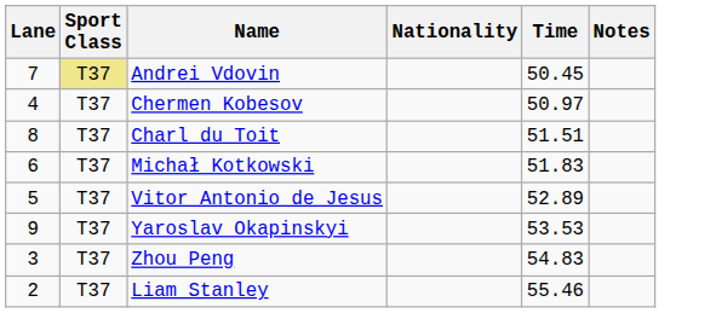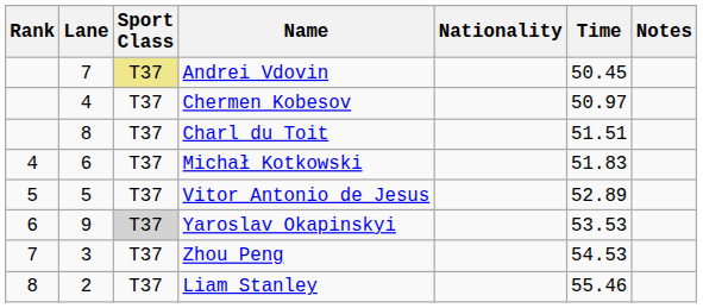 <table class="wikitable sortable" style="text-align:center">
 <tr>
+<th>Rank</th>
 <th>Lane</th>
 <th>Sport<br>Class</th>
 <th>Name</th>
 <th>Nationality</th>
 <th>Time</th>
 <th>Notes</th>
 </tr>
 <tr>
+<td></td>
 <td>7</td>
 <td style="background: khaki;">T37</td>
 <td align="left"><a href='#'>Andrei Vdovin</a></td>
 <td align="left"></td>
 <td>50.45</td>
 <td></td>
 </tr>
 <tr>
+<td></td>
 <td>4</td>
 <td>T37</td>
 <td align="left"><a href='#'>Chermen Kobesov</a></td>
 <td align="left"></td>
 <td>50.97</td>
 <td></td>
 </tr>
 <tr>
+<td></td>
 <td>8</td>
 <td>T37</td>
 <td align="left"><a href='#'>Charl du Toit</a></td>
 <td align="left"></td>
 <td>51.51</td>
 <td></td>
 </tr>
 <tr>
+<td>4</td>
 <td>6</td>
 <td>T37</td>
 <td align="left"><a href='#'>Michał Kotkowski</a></td>
 <td align="left"></td>
 <td>51.83</td>
 <td></td>
 </tr>
 <tr>
 <td>5</td>
+<td>5</td>
 <td>T37</td>
 <td align="left"><a href='#'>Vitor Antonio de Jesus</a></td>
 <td align="left"></td>
 <td>52.89</td>
 <td></td>
 </tr>
 <tr>
+<td>6</td>
 <td>9</td>
-<td>T37</td>
+<td style="background: lightgrey;">T37</td>
 <td align="left"><a href='#'>Yaroslav Okapinskyi</a></td>
 <td align="left"></td>
 <td>53.53</td>
 <td></td>
 </tr>
 <tr>
+<td>7</td>
 <td>3</td>
 <td>T37</td>
 <td align="left"><a href='#'>Zhou Peng</a></td>
 <td align="left"></td>
-<td>54.83</td>
+<td>54.53</td>
 <td></td>
 </tr>
 <tr>
+<td>8</td>
 <td>2</td>
 <td>T37</td>
 <td align="left"><a href='#'>Liam Stanley</a></td>
 <td align="left"></td>
 <td>55.46</td>
 <td></td>
 </tr>
 </table>
